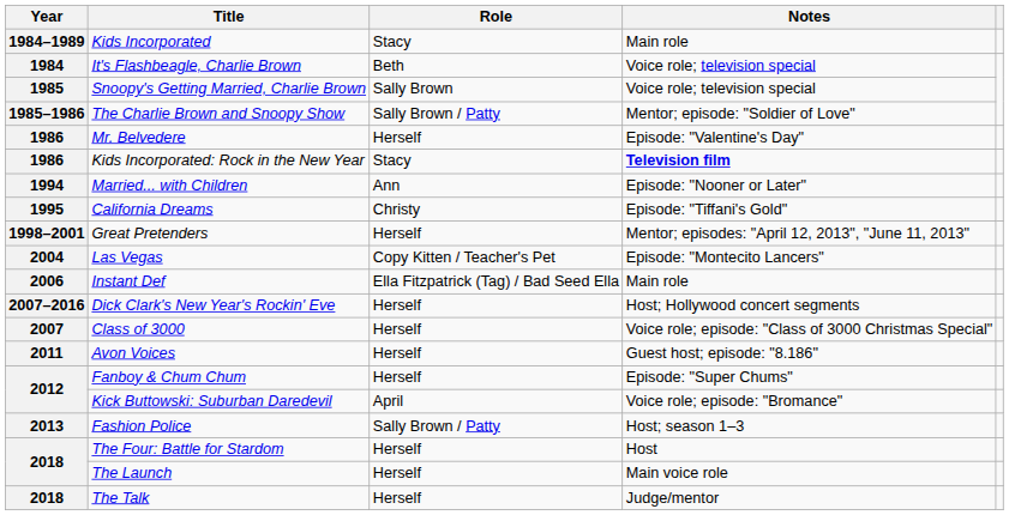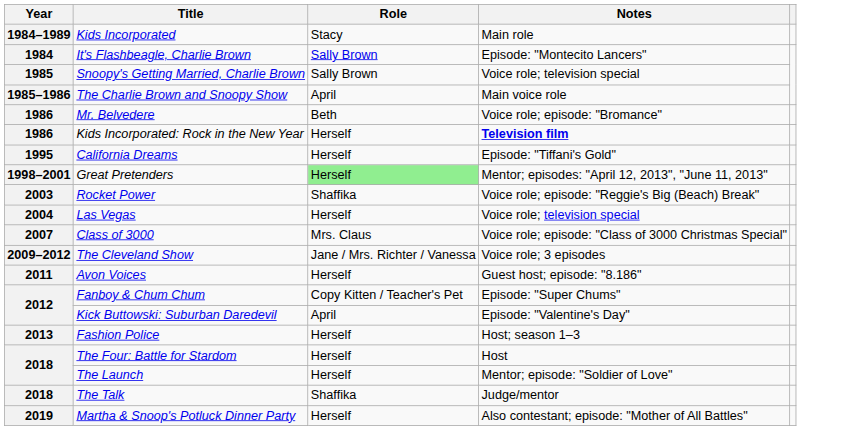 <table class="wikitable plainrowheaders sortable">
 <tr>
 <th scope="col">Year</th>
 <th scope="col">Title</th>
 <th scope="col">Role</th>
 <th scope="col" class="unsortable">Notes</th>
 <th scope="col" class="unsortable"></th>
 </tr>
 <tr>
 <th scope="row">1984–1989</th>
 <td><em><a href='#'>Kids Incorporated</a></em></td>
 <td>Stacy</td>
 <td>Main role</td>
 <td style="text-align:center;"></td>
 </tr>
 <tr>
 <th scope="row">1984</th>
 <td><em><a href='#'>It's Flashbeagle, Charlie Brown</a></em></td>
-<td>Beth</td>
-<td>Voice role; <a href='#'>television special</a></td>
+<td><a href='#'>Sally Brown</a></td>
+<td>Episode: "Montecito Lancers"</td>
 <td rowspan="3" style="text-align:center;"></td>
 </tr>
 <tr>
 <th scope="row">1985</th>
 <td><em><a href='#'>Snoopy's Getting Married, Charlie Brown</a></em></td>
 <td>Sally Brown</td>
 <td>Voice role; television special</td>
 </tr>
 <tr>
 <th scope="row">1985–1986</th>
 <td><em><a href='#'>The Charlie Brown and Snoopy Show</a></em></td>
-<td>Sally Brown / <a href='#'>Patty</a></td>
-<td>Mentor; episode: "Soldier of Love"</td>
+<td>April</td>
+<td>Main voice role</td>
 </tr>
 <tr>
 <th scope="row">1986</th>
 <td><em><a href='#'>Mr. Belvedere</a></em></td>
-<td>Herself</td>
-<td>Episode: "Valentine's Day"</td>
+<td>Beth</td>
+<td>Voice role; episode: "Bromance"</td>
 <td style="text-align:center;"></td>
 </tr>
 <tr>
 <th scope="row">1986</th>
 <td><em>Kids Incorporated: Rock in the New Year</em></td>
-<td>Stacy</td>
+<td>Herself</td>
 <td><strong><a href='#'>Television film</a></strong></td>
-<td style="text-align:center;"></td>
-</tr>
-<tr>
-<th scope="row">1994</th>
-<td><em><a href='#'>Married... with Children</a></em></td>
-<td>Ann</td>
-<td>Episode: "Nooner or Later"</td>
 <td style="text-align:center;"></td>
 </tr>
 <tr>
 <th scope="row">1995</th>
 <td><em><a href='#'>California Dreams</a></em></td>
-<td>Christy</td>
+<td>Herself</td>
 <td>Episode: "Tiffani's Gold"</td>
 <td style="text-align:center;"></td>
 </tr>
 <tr>
 <th scope="row">1998–2001</th>
 <td><em>Great Pretenders</em></td>
-<td>Herself</td>
+<td style="background: lightgreen;">Herself</td>
 <td>Mentor; episodes: "April 12, 2013", "June 11, 2013"</td>
+<td style="text-align:center;"></td>
+</tr>
+<tr>
+<th scope="row">2003</th>
+<td><em><a href='#'>Rocket Power</a></em></td>
+<td>Shaffika</td>
+<td>Voice role; episode: "Reggie's Big (Beach) Break"</td>
 <td style="text-align:center;"></td>
 </tr>
 <tr>
 <th scope="row">2004</th>
 <td><em><a href='#'>Las Vegas</a></em></td>
-<td>Copy Kitten / Teacher's Pet</td>
-<td>Episode: "Montecito Lancers"</td>
-<td style="text-align:center;"></td>
-</tr>
-<tr>
-<th scope="row">2006</th>
-<td><em><a href='#'>Instant Def</a></em></td>
-<td>Ella Fitzpatrick (Tag) / Bad Seed Ella</td>
-<td>Main role</td>
-<td style="text-align:center;"></td>
-</tr>
-<tr>
-<th scope="row">2007–2016</th>
-<td><em><a href='#'>Dick Clark's New Year's Rockin' Eve</a></em></td>
 <td>Herself</td>
-<td>Host; Hollywood concert segments</td>
+<td>Voice role; <a href='#'>television special</a></td>
 <td style="text-align:center;"></td>
 </tr>
 <tr>
 <th scope="row">2007</th>
 <td><em><a href='#'>Class of 3000</a></em></td>
-<td>Herself</td>
+<td>Mrs. Claus</td>
 <td>Voice role; episode: "Class of 3000 Christmas Special"</td>
+<td style="text-align:center;"></td>
+</tr>
+<tr>
+<th scope="row">2009–2012</th>
+<td><em><a href='#'>The Cleveland Show</a></em></td>
+<td>Jane / Mrs. Richter / Vanessa</td>
+<td>Voice role; 3 episodes</td>
 <td style="text-align:center;"></td>
 </tr>
 <tr>
 <th scope="row">2011</th>
 <td><em><a href='#'>Avon Voices</a></em></td>
 <td>Herself</td>
 <td>Guest host; episode: "8.186"</td>
 <td style="text-align:center;"></td>
 </tr>
 <tr>
 <th rowspan="2" ! scope="row">2012</th>
 <td><em><a href='#'>Fanboy & Chum Chum</a></em></td>
-<td>Herself</td>
+<td>Copy Kitten / Teacher's Pet</td>
 <td>Episode: "Super Chums"</td>
 <td style="text-align:center;"></td>
 </tr>
 <tr>
 <td><em><a href='#'>Kick Buttowski: Suburban Daredevil</a></em></td>
 <td>April</td>
-<td>Voice role; episode: "Bromance"</td>
+<td>Episode: "Valentine's Day"</td>
 <td style="text-align:center;"></td>
 </tr>
 <tr>
 <th scope="row">2013</th>
 <td><em><a href='#'>Fashion Police</a></em></td>
-<td>Sally Brown / <a href='#'>Patty</a></td>
+<td>Herself</td>
 <td>Host; season 1–3</td>
 <td style="text-align:center;"></td>
 </tr>
 <tr>
 <th rowspan="2" ! scope="row">2018</th>
 <td><em><a href='#'>The Four: Battle for Stardom</a></em></td>
 <td>Herself</td>
 <td>Host</td>
 <td style="text-align:center;"></td>
 </tr>
 <tr>
 <td><em><a href='#'>The Launch</a></em></td>
 <td>Herself</td>
-<td>Main voice role</td>
+<td>Mentor; episode: "Soldier of Love"</td>
 <td style="text-align:center;"></td>
 </tr>
 <tr>
 <th scope="row">2018</th>
 <td><em><a href='#'>The Talk</a></em></td>
-<td>Herself</td>
+<td>Shaffika</td>
 <td>Judge/mentor</td>
 <td style="text-align:center;"></td>
 </tr>
+<tr>
+<th scope="row">2019</th>
+<td><em><a href='#'>Martha & Snoop's Potluck Dinner Party</a></em></td>
+<td>Herself</td>
+<td>Also contestant; episode: "Mother of All Battles"</td>
+<td style="text-align:center;"></td>
+</tr>
 </table>
